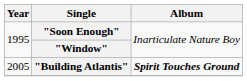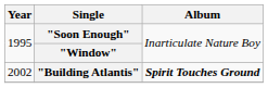 <table class="wikitable plainrowheaders" style="text-align:center;">
 <tr>
 <th scope="col" rowspan="1">Year</th>
 <th scope="col" rowspan="1">Single</th>
 <th scope="col" rowspan="1">Album</th>
 </tr>
 <tr>
 <td rowspan="2">1995</td>
 <th scope="row">"Soon Enough"</th>
 <td rowspan="2"><em>Inarticulate Nature Boy</em></td>
 </tr>
 <tr>
 <th scope="row">"Window"</th>
 </tr>
 <tr>
-<td rowspan="1">2005</td>
+<td rowspan="1">2002</td>
 <th scope="row">"Building Atlantis"</th>
 <td rowspan="1"><strong><em>Spirit Touches Ground</em></strong></td>
 </tr>
 <tr>
 </tr>
 </table>
